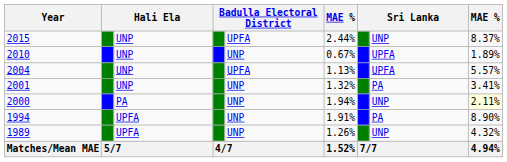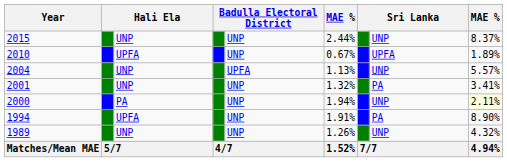 <table class="wikitable">
 <tr>
 <th>Year</th>
 <th colspan="2" width="144px">Hali Ela</th>
 <th colspan="2" width="144px"><a href='#'>Badulla Electoral District</a></th>
 <th><a href='#'>MAE</a> %</th>
 <th colspan="2" width="144px">Sri Lanka</th>
 <th>MAE %</th>
 </tr>
 <tr>
 <td><a href='#'>2015</a></td>
 <td style="background-color:green;" width="10px"></td>
 <td style="text-align:left;"><a href='#'>UNP</a></td>
 <td style="background-color:green;" width="10px"></td>
-<td style="text-align:left;"><a href='#'>UPFA</a></td>
+<td style="text-align:left;"><a href='#'>UNP</a></td>
 <td style="text-align:right;">2.44%</td>
 <td style="background-color:green;" width="10px"></td>
 <td style="text-align:left;"><a href='#'>UNP</a></td>
 <td style="text-align:right;">8.37%</td>
 </tr>
 <tr>
 <td><a href='#'>2010</a></td>
 <td style="background-color:blue;" width="10px"></td>
-<td style="text-align:left;"><a href='#'>UNP</a></td>
+<td style="text-align:left;"><a href='#'>UPFA</a></td>
 <td style="background-color:blue;" width="10px"></td>
 <td style="text-align:left;"><a href='#'>UNP</a></td>
 <td style="text-align:right;">0.67%</td>
 <td style="background-color:blue;" width="10px"></td>
 <td style="text-align:left;"><a href='#'>UPFA</a></td>
 <td style="text-align:right;">1.89%</td>
 </tr>
 <tr>
 <td><a href='#'>2004</a></td>
 <td style="background-color:green;" width="10px"></td>
 <td style="text-align:left;"><a href='#'>UNP</a></td>
 <td style="background-color:green;" width="10px"></td>
 <td style="text-align:left;"><a href='#'>UPFA</a></td>
 <td style="text-align:right;">1.13%</td>
 <td style="background-color:blue;" width="10px"></td>
-<td style="text-align:left;"><a href='#'>UPFA</a></td>
+<td style="text-align:left;"><a href='#'>UNP</a></td>
 <td style="text-align:right;">5.57%</td>
 </tr>
 <tr>
 <td><a href='#'>2001</a></td>
 <td style="background-color:green;" width="10px"></td>
 <td style="text-align:left;"><a href='#'>UNP</a></td>
 <td style="background-color:green;" width="10px"></td>
 <td style="text-align:left;"><a href='#'>UNP</a></td>
 <td style="text-align:right;">1.32%</td>
 <td style="background-color:green;" width="10px"></td>
 <td style="text-align:left;"><a href='#'>PA</a></td>
 <td style="text-align:right;">3.41%</td>
 </tr>
 <tr>
 <td><a href='#'>2000</a></td>
 <td style="background-color:blue;" width="10px"></td>
 <td style="text-align:left;"><a href='#'>PA</a></td>
 <td style="background-color:green;" width="10px"></td>
 <td style="text-align:left;"><a href='#'>UNP</a></td>
 <td style="text-align:right;">1.94%</td>
 <td style="background-color:blue;" width="10px"></td>
 <td style="text-align:left;"><a href='#'>UNP</a></td>
 <td style="background: lightyellow; text-align:right;">2.11%</td>
 </tr>
 <tr>
 <td><a href='#'>1994</a></td>
 <td style="background-color:green;" width="10px"></td>
 <td style="text-align:left;"><a href='#'>UPFA</a></td>
 <td style="background-color:green;" width="10px"></td>
 <td style="text-align:left;"><a href='#'>UNP</a></td>
 <td style="text-align:right;">1.91%</td>
 <td style="background-color:blue;" width="10px"></td>
 <td style="text-align:left;"><a href='#'>PA</a></td>
 <td style="text-align:right;">8.90%</td>
 </tr>
 <tr>
 <td><a href='#'>1989</a></td>
 <td style="background-color:green;" width="10px"></td>
-<td style="text-align:left;"><a href='#'>UPFA</a></td>
+<td style="text-align:left;"><a href='#'>UNP</a></td>
 <td style="background-color:green;" width="10px"></td>
 <td style="text-align:left;"><a href='#'>UNP</a></td>
 <td style="text-align:right;">1.26%</td>
 <td style="background-color:green;" width="10px"></td>
 <td style="text-align:left;"><a href='#'>UNP</a></td>
 <td style="text-align:right;">4.32%</td>
 </tr>
 <tr>
 <th>Matches/Mean MAE</th>
 <th style="text-align:left;"colspan="2" width="144px">5/7</th>
 <th style="text-align:left;"colspan="2" width="144px">4/7</th>
 <th style="text-align:right;">1.52%</th>
 <th style="text-align:left;"colspan="2" width="144px">7/7</th>
 <th style="text-align:right;">4.94%</th>
 </tr>
 </table>
